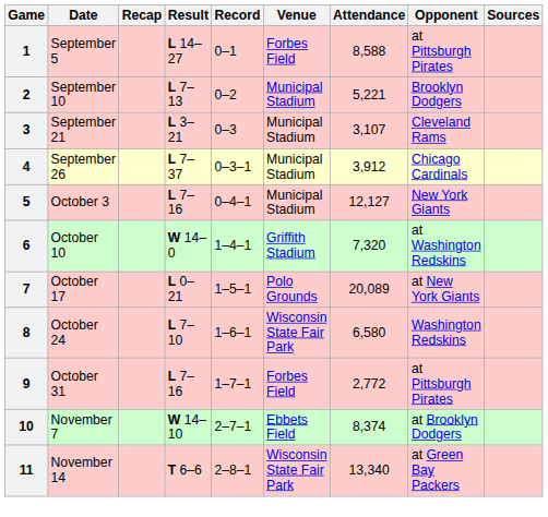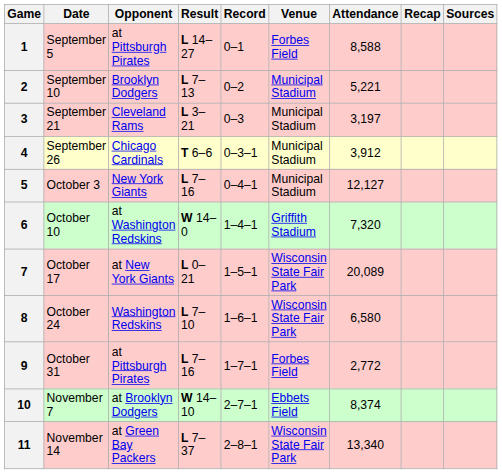 <table class="wikitable">
 <tr>
 <th>Game</th>
 <th>Date</th>
-<th>Recap</th>
+<th>Opponent</th>
 <th>Result</th>
 <th>Record</th>
 <th>Venue</th>
 <th>Attendance</th>
-<th>Opponent</th>
+<th>Recap</th>
 <th>Sources</th>
 </tr>
 <tr style="background:#fcc">
 <th>1</th>
 <td>September 5</td>
-<td></td>
+<td>at <a href='#'>Pittsburgh Pirates</a></td>
 <td><strong>L</strong> 14–27</td>
 <td>0–1</td>
 <td><a href='#'>Forbes Field</a></td>
 <td style="text-align: center;">8,588</td>
-<td>at <a href='#'>Pittsburgh Pirates</a></td>
+<td></td>
 <td></td>
 </tr>
 <tr style="background:#fcc">
 <th>2</th>
 <td>September 10</td>
-<td></td>
+<td><a href='#'>Brooklyn Dodgers</a></td>
 <td><strong>L</strong> 7–13</td>
 <td>0–2</td>
 <td><a href='#'>Municipal Stadium</a></td>
 <td style="text-align: center;">5,221</td>
-<td><a href='#'>Brooklyn Dodgers</a></td>
+<td></td>
 <td></td>
 </tr>
 <tr style="background:#fcc">
 <th>3</th>
 <td>September 21</td>
-<td></td>
+<td><a href='#'>Cleveland Rams</a></td>
 <td><strong>L</strong> 3–21</td>
 <td>0–3</td>
 <td>Municipal Stadium</td>
-<td style="text-align: center;">3,107</td>
-<td><a href='#'>Cleveland Rams</a></td>
+<td style="text-align: center;">3,197</td>
+<td></td>
 <td></td>
 </tr>
 <tr style="background:#ffc">
 <th>4</th>
 <td>September 26</td>
-<td></td>
-<td><strong>L</strong> 7–37</td>
+<td><a href='#'>Chicago Cardinals</a></td>
+<td><strong>T</strong> 6–6</td>
 <td>0–3–1</td>
 <td>Municipal Stadium</td>
 <td style="text-align: center;">3,912</td>
-<td><a href='#'>Chicago Cardinals</a></td>
+<td></td>
 <td></td>
 </tr>
 <tr style="background:#fcc">
 <th>5</th>
 <td>October 3</td>
-<td></td>
+<td><a href='#'>New York Giants</a></td>
 <td><strong>L</strong> 7–16</td>
 <td>0–4–1</td>
 <td>Municipal Stadium</td>
 <td style="text-align: center;">12,127 </td>
-<td><a href='#'>New York Giants</a></td>
+<td></td>
 <td></td>
 </tr>
 <tr style="background:#cfc">
 <th>6</th>
 <td>October 10</td>
-<td></td>
+<td>at <a href='#'>Washington Redskins</a></td>
 <td><strong>W</strong> 14–0</td>
 <td>1–4–1</td>
 <td><a href='#'>Griffith Stadium</a></td>
 <td style="text-align: center;">7,320</td>
-<td>at <a href='#'>Washington Redskins</a></td>
+<td></td>
 <td></td>
 </tr>
 <tr style="background:#fcc">
 <th>7</th>
 <td>October 17</td>
-<td></td>
+<td>at <a href='#'>New York Giants</a></td>
 <td><strong>L</strong> 0–21</td>
 <td>1–5–1</td>
-<td><a href='#'>Polo Grounds</a></td>
+<td><a href='#'>Wisconsin State Fair Park</a></td>
 <td style="text-align: center;">20,089</td>
-<td>at <a href='#'>New York Giants</a></td>
+<td></td>
 <td></td>
 </tr>
 <tr style="background:#fcc">
 <th>8</th>
 <td>October 24</td>
-<td></td>
+<td><a href='#'>Washington Redskins</a></td>
 <td><strong>L</strong> 7–10</td>
 <td>1–6–1</td>
 <td><a href='#'>Wisconsin State Fair Park</a></td>
 <td style="text-align: center;">6,580</td>
-<td><a href='#'>Washington Redskins</a></td>
+<td></td>
 <td></td>
 </tr>
 <tr style="background:#fcc">
 <th>9</th>
 <td>October 31</td>
-<td></td>
+<td>at <a href='#'>Pittsburgh Pirates</a></td>
 <td><strong>L</strong> 7–16</td>
 <td>1–7–1</td>
 <td><a href='#'>Forbes Field</a></td>
 <td style="text-align: center;">2,772</td>
-<td>at <a href='#'>Pittsburgh Pirates</a></td>
+<td></td>
 <td></td>
 </tr>
 <tr style="background:#cfc">
 <th>10</th>
 <td>November 7</td>
-<td></td>
+<td>at <a href='#'>Brooklyn Dodgers</a></td>
 <td><strong>W</strong> 14–10</td>
 <td>2–7–1</td>
 <td><a href='#'>Ebbets Field</a></td>
 <td style="text-align: center;">8,374</td>
-<td>at <a href='#'>Brooklyn Dodgers</a></td>
+<td></td>
 <td></td>
 </tr>
 <tr style="background:#fcc">
 <th>11</th>
 <td>November 14</td>
-<td></td>
-<td><strong>T</strong> 6–6</td>
+<td>at <a href='#'>Green Bay Packers</a></td>
+<td><strong>L</strong> 7–37</td>
 <td>2–8–1</td>
 <td><a href='#'>Wisconsin State Fair Park</a></td>
 <td style="text-align: center;">13,340</td>
-<td>at <a href='#'>Green Bay Packers</a></td>
+<td></td>
 <td></td>
 </tr>
 </table>
